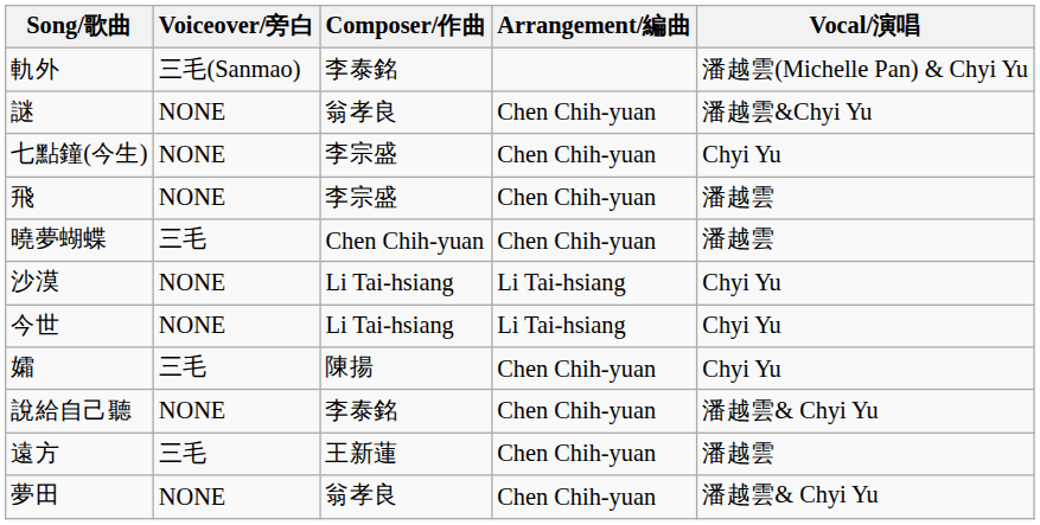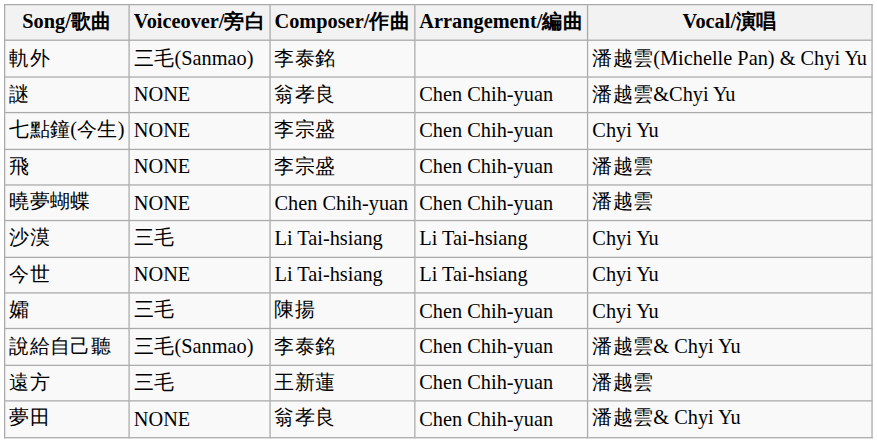 <table class="wikitable">
 <tr>
 <th>Song/歌曲</th>
 <th>Voiceover/旁白</th>
 <th>Composer/作曲</th>
 <th>Arrangement/編曲</th>
 <th>Vocal/演唱</th>
 </tr>
 <tr>
 <td>軌外</td>
 <td>三毛(Sanmao)</td>
 <td>李泰銘</td>
 <td></td>
 <td>潘越雲(Michelle Pan) & Chyi Yu</td>
 </tr>
 <tr>
 <td>謎</td>
 <td>NONE</td>
 <td>翁孝良</td>
 <td>Chen Chih-yuan</td>
 <td>潘越雲&Chyi Yu</td>
 </tr>
 <tr>
 <td>七點鐘(今生)</td>
 <td>NONE</td>
 <td>李宗盛</td>
 <td>Chen Chih-yuan</td>
 <td>Chyi Yu</td>
 </tr>
 <tr>
 <td>飛</td>
 <td>NONE</td>
 <td>李宗盛</td>
 <td>Chen Chih-yuan</td>
 <td>潘越雲</td>
 </tr>
 <tr>
 <td>曉夢蝴蝶</td>
-<td>三毛</td>
+<td>NONE</td>
 <td>Chen Chih-yuan</td>
 <td>Chen Chih-yuan</td>
 <td>潘越雲</td>
 </tr>
 <tr>
 <td>沙漠</td>
-<td>NONE</td>
+<td>三毛</td>
 <td>Li Tai-hsiang</td>
 <td>Li Tai-hsiang</td>
 <td>Chyi Yu</td>
 </tr>
 <tr>
 <td>今世</td>
 <td>NONE</td>
 <td>Li Tai-hsiang</td>
 <td>Li Tai-hsiang</td>
 <td>Chyi Yu</td>
 </tr>
 <tr>
 <td>孀</td>
 <td>三毛</td>
 <td>陳揚</td>
 <td>Chen Chih-yuan</td>
 <td>Chyi Yu</td>
 </tr>
 <tr>
 <td>說給自己聽</td>
-<td>NONE</td>
+<td>三毛(Sanmao)</td>
 <td>李泰銘</td>
 <td>Chen Chih-yuan</td>
 <td>潘越雲& Chyi Yu</td>
 </tr>
 <tr>
 <td>遠方</td>
 <td>三毛</td>
 <td>王新蓮</td>
 <td>Chen Chih-yuan</td>
 <td>潘越雲</td>
 </tr>
 <tr>
 <td>夢田</td>
 <td>NONE</td>
 <td>翁孝良</td>
 <td>Chen Chih-yuan</td>
 <td>潘越雲& Chyi Yu</td>
 </tr>
 </table>
